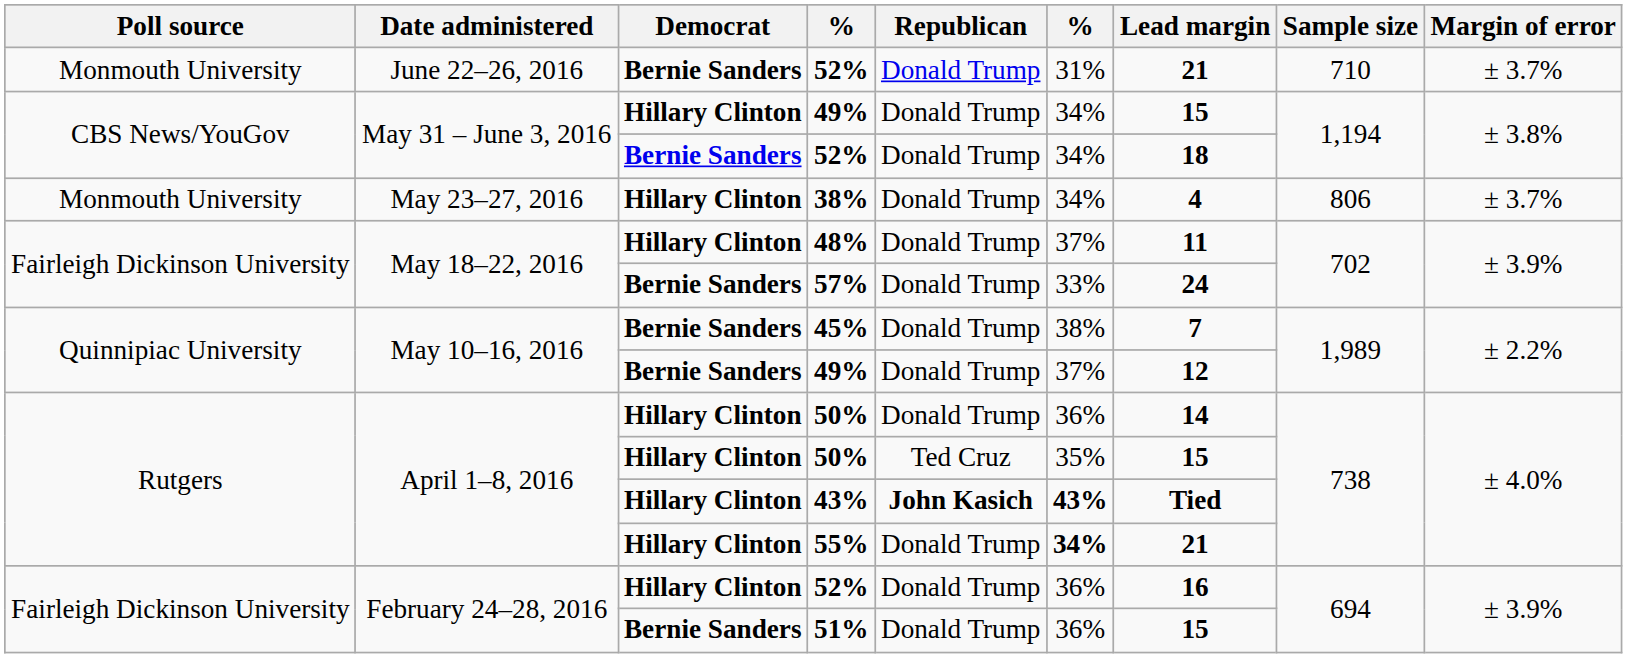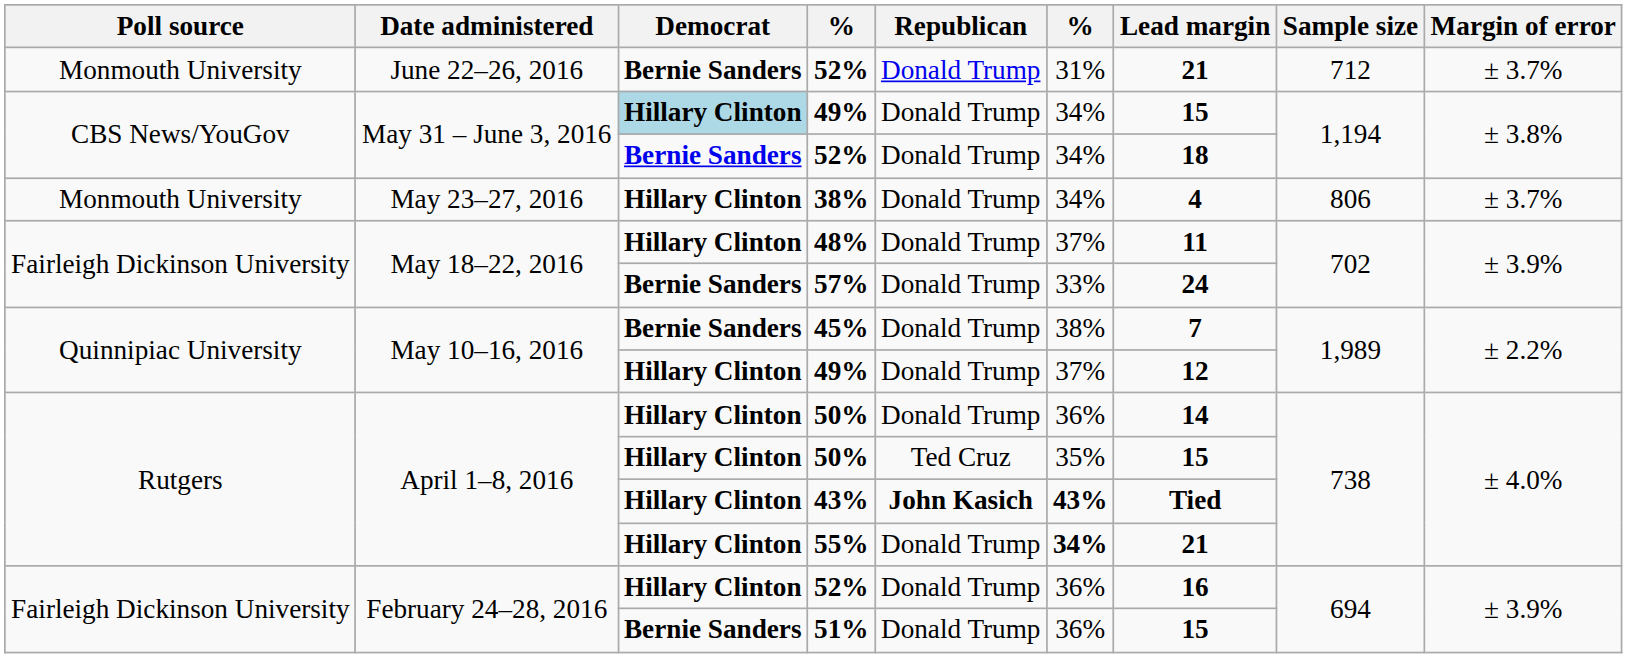 <table class="wikitable" style="text-align:center;">
 <tr valign=bottom>
 <th>Poll source</th>
 <th>Date administered</th>
 <th>Democrat</th>
 <th>%</th>
 <th>Republican</th>
 <th>%</th>
 <th>Lead margin</th>
 <th>Sample size</th>
 <th>Margin of error</th>
 </tr>
 <tr>
 <td>Monmouth University</td>
 <td>June 22–26, 2016</td>
 <td><strong>Bernie Sanders</strong></td>
 <td><strong>52%</strong></td>
 <td><a href='#'>Donald Trump</a></td>
 <td>31%</td>
 <td><strong>21</strong></td>
-<td>710</td>
+<td>712</td>
 <td>± 3.7%</td>
 </tr>
 <tr>
 <td rowspan=2>CBS News/YouGov</td>
 <td rowspan=2>May 31 – June 3, 2016</td>
-<td><strong>Hillary Clinton</strong></td>
+<td style="background: lightblue;"><strong>Hillary Clinton</strong></td>
 <td><strong>49%</strong></td>
 <td>Donald Trump</td>
 <td>34%</td>
 <td><strong>15</strong></td>
 <td rowspan=2>1,194</td>
 <td rowspan=2>± 3.8%</td>
 </tr>
 <tr>
 <td><strong><a href='#'>Bernie Sanders</a></strong></td>
 <td><strong>52%</strong></td>
 <td>Donald Trump</td>
 <td>34%</td>
 <td><strong>18</strong></td>
 </tr>
 <tr>
 <td>Monmouth University</td>
 <td>May 23–27, 2016</td>
 <td><strong>Hillary Clinton</strong></td>
 <td><strong>38%</strong></td>
 <td>Donald Trump</td>
 <td>34%</td>
 <td><strong>4</strong></td>
 <td>806</td>
 <td>± 3.7%</td>
 </tr>
 <tr>
 <td rowspan="2">Fairleigh Dickinson University</td>
 <td rowspan="2">May 18–22, 2016</td>
 <td><strong>Hillary Clinton</strong></td>
 <td><strong>48%</strong></td>
 <td>Donald Trump</td>
 <td>37%</td>
 <td><strong>11</strong></td>
 <td rowspan="2">702</td>
 <td rowspan="2">± 3.9%</td>
 </tr>
 <tr>
 <td><strong>Bernie Sanders</strong></td>
 <td><strong>57%</strong></td>
 <td>Donald Trump</td>
 <td>33%</td>
 <td><strong>24</strong></td>
 </tr>
 <tr>
 <td rowspan="2">Quinnipiac University</td>
 <td rowspan=2>May 10–16, 2016</td>
 <td><strong>Bernie Sanders</strong></td>
 <td><strong>45%</strong></td>
 <td>Donald Trump</td>
 <td>38%</td>
 <td><strong>7</strong></td>
 <td rowspan=2>1,989</td>
 <td rowspan=2>± 2.2%</td>
 </tr>
 <tr>
-<td><strong>Bernie Sanders</strong></td>
+<td><strong>Hillary Clinton</strong></td>
 <td><strong>49%</strong></td>
 <td>Donald Trump</td>
 <td>37%</td>
 <td><strong>12</strong></td>
 </tr>
 <tr>
 <td rowspan="4">Rutgers</td>
 <td rowspan=4>April 1–8, 2016</td>
 <td><strong>Hillary Clinton</strong></td>
 <td><strong>50%</strong></td>
 <td>Donald Trump</td>
 <td>36%</td>
 <td><strong>14</strong></td>
 <td rowspan=4>738</td>
 <td rowspan=4>± 4.0%</td>
 </tr>
 <tr>
 <td><strong>Hillary Clinton</strong></td>
 <td><strong>50%</strong></td>
 <td>Ted Cruz</td>
 <td>35%</td>
 <td><strong>15</strong></td>
 </tr>
 <tr>
 <td><strong>Hillary Clinton</strong></td>
 <td><strong>43%</strong></td>
 <td><strong>John Kasich</strong></td>
 <td><strong>43%</strong></td>
 <td style="text-align:center;"><strong>Tied</strong></td>
 </tr>
 <tr>
 <td><strong>Hillary Clinton</strong></td>
 <td><strong>55%</strong></td>
 <td>Donald Trump</td>
 <td><strong>34%</strong></td>
 <td><strong>21</strong></td>
 </tr>
 <tr>
 <td rowspan=2>Fairleigh Dickinson University</td>
 <td rowspan=2>February 24–28, 2016</td>
 <td><strong>Hillary Clinton</strong></td>
 <td><strong>52%</strong></td>
 <td>Donald Trump</td>
 <td>36%</td>
 <td><strong>16</strong></td>
 <td rowspan=2>694</td>
 <td rowspan=2>± 3.9%</td>
 </tr>
 <tr>
 <td><strong>Bernie Sanders</strong></td>
 <td><strong>51%</strong></td>
 <td>Donald Trump</td>
 <td>36%</td>
 <td><strong>15</strong></td>
 </tr>
 </table>
